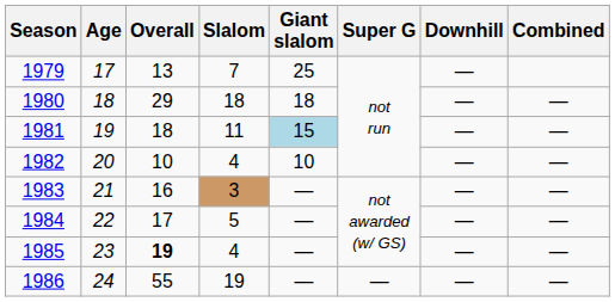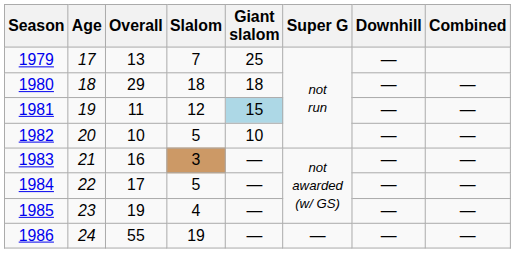 <table class=wikitable style="text-align:center">
 <tr>
 <th>Season</th>
 <th>Age</th>
 <th>Overall</th>
 <th>Slalom</th>
 <th>Giant<br>slalom</th>
 <th>Super G</th>
 <th>Downhill</th>
 <th>Combined</th>
 </tr>
 <tr>
 <td><a href='#'>1979</a></td>
 <td><em>17</em></td>
 <td>13</td>
 <td>7</td>
 <td>25</td>
 <td rowspan=4><small><em>not<br>run</em></small></td>
 <td>—</td>
 <td></td>
 </tr>
 <tr>
 <td><a href='#'>1980</a></td>
 <td><em>18</em></td>
 <td>29</td>
 <td>18</td>
 <td>18</td>
 <td>—</td>
 <td>—</td>
 </tr>
 <tr>
 <td><a href='#'>1981</a></td>
 <td><em>19</em></td>
-<td>18</td>
 <td>11</td>
+<td>12</td>
 <td style="background: lightblue;">15</td>
 <td>—</td>
 <td>—</td>
 </tr>
 <tr>
 <td><a href='#'>1982</a></td>
 <td><em>20</em></td>
 <td>10</td>
-<td>4</td>
+<td>5</td>
 <td>10</td>
 <td>—</td>
 <td>—</td>
 </tr>
 <tr>
 <td><a href='#'>1983</a></td>
 <td><em>21</em></td>
 <td>16</td>
 <td bgcolor="cc9966">3</td>
 <td>—</td>
 <td rowspan=3><small><em>not<br>awarded<br>(w/ GS)</em></small></td>
 <td>—</td>
 <td>—</td>
 </tr>
 <tr>
 <td><a href='#'>1984</a></td>
 <td><em>22</em></td>
 <td>17</td>
 <td>5</td>
 <td>—</td>
 <td>—</td>
 <td>—</td>
 </tr>
 <tr>
 <td><a href='#'>1985</a></td>
 <td><em>23</em></td>
-<td><strong>19</strong></td>
+<td>19</td>
 <td>4</td>
 <td>—</td>
 <td>—</td>
 <td>—</td>
 </tr>
 <tr>
 <td><a href='#'>1986</a></td>
 <td><em>24</em></td>
 <td>55</td>
 <td>19</td>
 <td>—</td>
 <td>—</td>
 <td>—</td>
 <td>—</td>
 </tr>
 </table>
